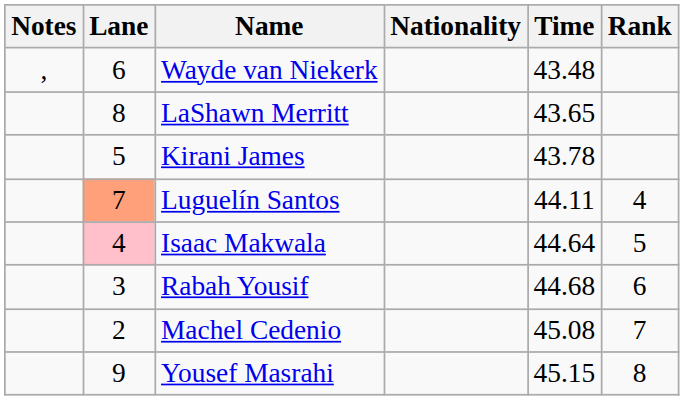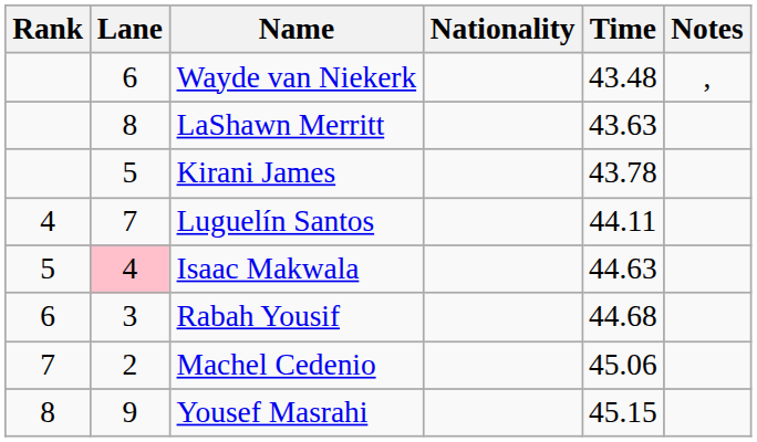 <table class="wikitable sortable" style="text-align:center">
 <tr>
-<th>Notes</th>
+<th>Rank</th>
 <th>Lane</th>
 <th>Name</th>
 <th>Nationality</th>
 <th>Time</th>
-<th>Rank</th>
+<th>Notes</th>
 </tr>
 <tr>
-<td>, </td>
+<td></td>
 <td>6</td>
 <td align=left><a href='#'>Wayde van Niekerk</a></td>
 <td align=left></td>
 <td>43.48</td>
-<td></td>
+<td>, </td>
 </tr>
 <tr>
 <td></td>
 <td>8</td>
 <td align=left><a href='#'>LaShawn Merritt</a></td>
 <td align=left></td>
-<td>43.65</td>
+<td>43.63</td>
 <td></td>
 </tr>
 <tr>
 <td></td>
 <td>5</td>
 <td align=left><a href='#'>Kirani James</a></td>
 <td align=left></td>
 <td>43.78</td>
 <td></td>
 </tr>
 <tr>
-<td></td>
-<td style="background: lightsalmon;">7</td>
+<td>4</td>
+<td>7</td>
 <td align=left><a href='#'>Luguelín Santos</a></td>
 <td align=left></td>
 <td>44.11</td>
-<td>4</td>
+<td></td>
 </tr>
 <tr>
-<td></td>
+<td>5</td>
 <td style="background: pink;">4</td>
 <td align=left><a href='#'>Isaac Makwala</a></td>
 <td align=left></td>
-<td>44.64</td>
-<td>5</td>
+<td>44.63</td>
+<td></td>
 </tr>
 <tr>
-<td></td>
+<td>6</td>
 <td>3</td>
 <td align=left><a href='#'>Rabah Yousif</a></td>
 <td align=left></td>
 <td>44.68</td>
-<td>6</td>
+<td></td>
 </tr>
 <tr>
-<td></td>
+<td>7</td>
 <td>2</td>
 <td align=left><a href='#'>Machel Cedenio</a></td>
 <td align=left></td>
-<td>45.08</td>
-<td>7</td>
+<td>45.06</td>
+<td></td>
 </tr>
 <tr>
-<td></td>
+<td>8</td>
 <td>9</td>
 <td align=left><a href='#'>Yousef Masrahi</a></td>
 <td align=left></td>
 <td>45.15</td>
-<td>8</td>
+<td></td>
 </tr>
 </table>
